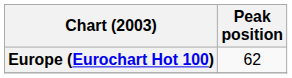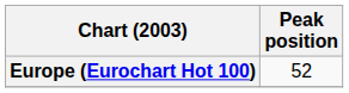 <table class="wikitable sortable plainrowheaders" style="text-align:center">
 <tr>
 <th scope="col">Chart (2003)</th>
 <th scope="col">Peak<br>position</th>
 </tr>
 <tr>
 <th scope="row">Europe (<a href='#'>Eurochart Hot 100</a>)</th>
-<td>62</td>
+<td>52</td>
 </tr>
 <tr>
 </tr>
 <tr>
 </tr>
 <tr>
 </tr>
 </table>
